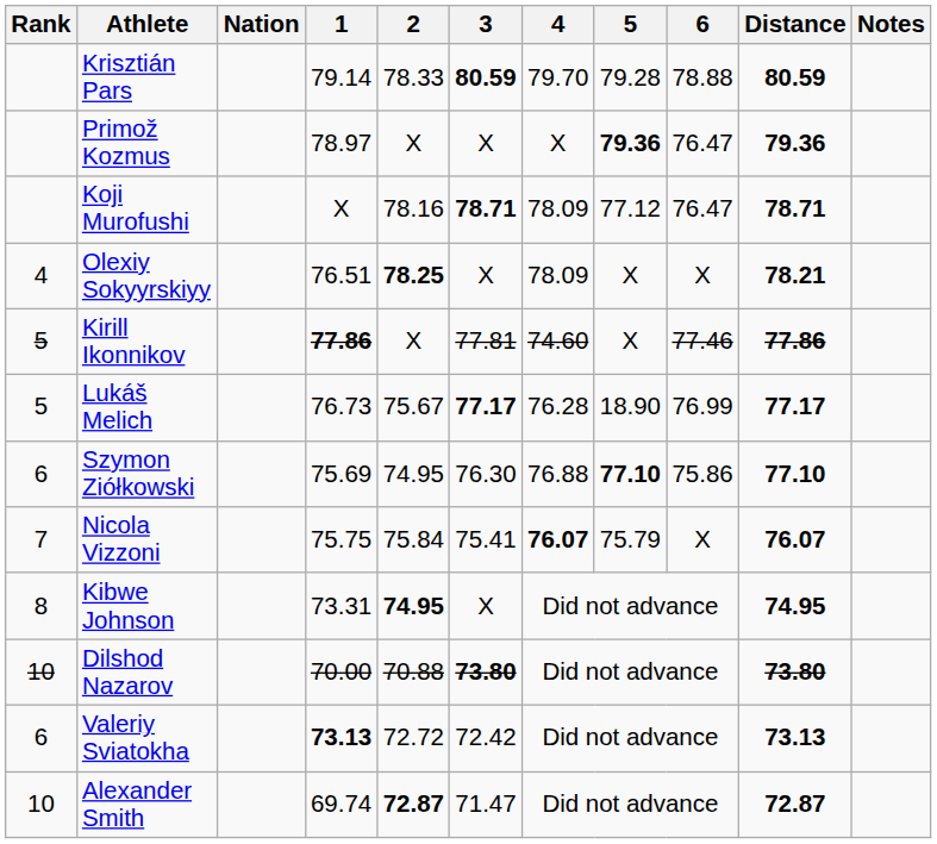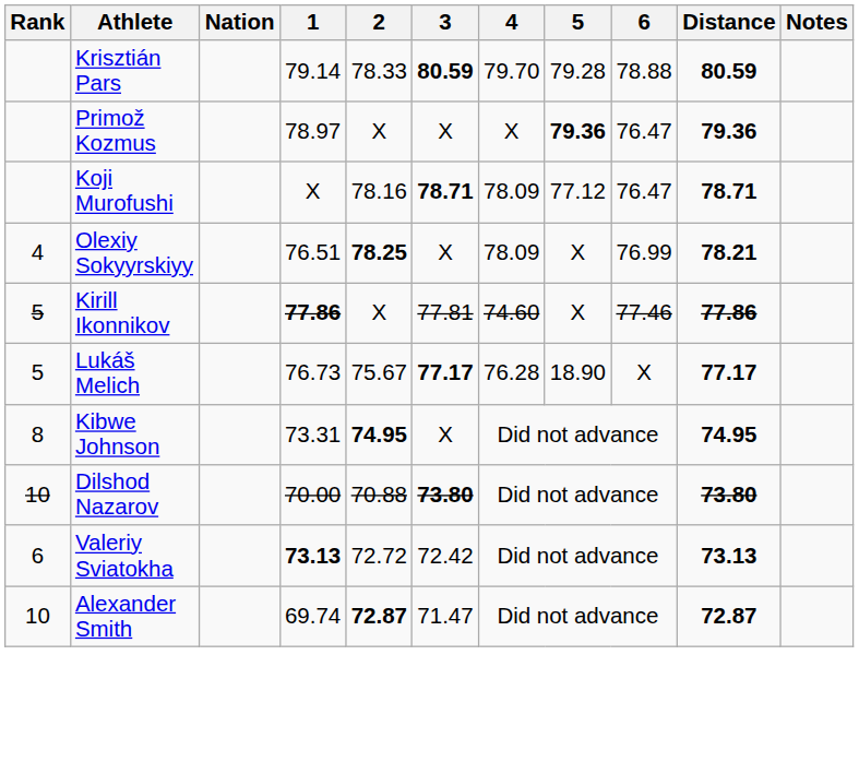 <table class="sortable wikitable" style="text-align:center">
 <tr>
 <th>Rank</th>
 <th>Athlete</th>
 <th>Nation</th>
 <th>1</th>
 <th>2</th>
 <th>3</th>
 <th>4</th>
 <th>5</th>
 <th>6</th>
 <th>Distance</th>
 <th>Notes</th>
 </tr>
 <tr>
 <td></td>
 <td align="left"><a href='#'>Krisztián Pars</a></td>
 <td align="left"></td>
 <td>79.14</td>
 <td>78.33</td>
 <td><strong>80.59</strong></td>
 <td>79.70</td>
 <td>79.28</td>
 <td>78.88</td>
 <td><strong>80.59</strong></td>
 <td></td>
 </tr>
 <tr>
 <td></td>
 <td align="left"><a href='#'>Primož Kozmus</a></td>
 <td align="left"></td>
 <td>78.97</td>
 <td data-sort-value=1.00>X</td>
 <td data-sort-value=1.00>X</td>
 <td data-sort-value=1.00>X</td>
 <td><strong>79.36</strong></td>
 <td>76.47</td>
 <td><strong>79.36</strong></td>
 <td></td>
 </tr>
 <tr>
 <td></td>
 <td align="left"><a href='#'>Koji Murofushi</a></td>
 <td align="left"></td>
 <td data-sort-value=1.00>X</td>
 <td>78.16</td>
 <td><strong>78.71</strong></td>
 <td>78.09</td>
 <td>77.12</td>
 <td>76.47</td>
 <td><strong>78.71</strong></td>
 <td></td>
 </tr>
 <tr>
 <td>4</td>
 <td align="left"><a href='#'>Olexiy Sokyyrskiyy</a></td>
 <td align="left"></td>
 <td>76.51</td>
 <td><strong>78.25</strong></td>
 <td data-sort-value=1.00>X</td>
 <td>78.09</td>
 <td data-sort-value=1.00>X</td>
-<td data-sort-value=1.00>X</td>
+<td>76.99</td>
 <td><strong>78.21</strong></td>
 <td></td>
 </tr>
 <tr>
 <td><s>5</s></td>
 <td align="left"><a href='#'>Kirill Ikonnikov</a></td>
 <td align="left"></td>
 <td><s><strong>77.86</strong></s></td>
 <td data-sort-value=1.00>X</td>
 <td><s>77.81</s></td>
 <td><s>74.60</s></td>
 <td data-sort-value=1.00>X</td>
 <td><s>77.46</s></td>
 <td><s><strong>77.86</strong></s></td>
 <td></td>
 </tr>
 <tr>
 <td>5</td>
 <td align="left"><a href='#'>Lukáš Melich</a></td>
 <td align="left"></td>
 <td>76.73</td>
 <td>75.67</td>
 <td><strong>77.17</strong></td>
 <td>76.28</td>
 <td>18.90</td>
-<td>76.99</td>
+<td data-sort-value=1.00>X</td>
 <td><strong>77.17</strong></td>
-<td></td>
-</tr>
-<tr>
-<td>6</td>
-<td align="left"><a href='#'>Szymon Ziółkowski</a></td>
-<td align="left"></td>
-<td>75.69</td>
-<td>74.95</td>
-<td>76.30</td>
-<td>76.88</td>
-<td><strong>77.10</strong></td>
-<td>75.86</td>
-<td><strong>77.10</strong></td>
-<td></td>
-</tr>
-<tr>
-<td>7</td>
-<td align="left"><a href='#'>Nicola Vizzoni</a></td>
-<td align="left"></td>
-<td>75.75</td>
-<td>75.84</td>
-<td>75.41</td>
-<td><strong>76.07</strong></td>
-<td>75.79</td>
-<td data-sort-value=1.00>X</td>
-<td><strong>76.07</strong></td>
 <td></td>
 </tr>
 <tr>
 <td>8</td>
 <td align="left"><a href='#'>Kibwe Johnson</a></td>
 <td align="left"></td>
 <td>73.31</td>
 <td><strong>74.95</strong></td>
 <td data-sort-value=1.00>X</td>
 <td colspan=3 data-sort-value=0.00>Did not advance</td>
 <td><strong>74.95</strong></td>
 <td></td>
 </tr>
 <tr>
 <td><s>10</s></td>
 <td align="left"><a href='#'>Dilshod Nazarov</a></td>
 <td align="left"></td>
 <td><s>70.00</s></td>
 <td><s>70.88</s></td>
 <td><s><strong>73.80</strong></s></td>
 <td colspan=3 data-sort-value=0.00>Did not advance</td>
 <td><s><strong>73.80</strong></s></td>
 <td></td>
 </tr>
 <tr>
 <td>6</td>
 <td align="left"><a href='#'>Valeriy Sviatokha</a></td>
 <td align="left"></td>
 <td><strong>73.13</strong></td>
 <td>72.72</td>
 <td>72.42</td>
 <td colspan=3 data-sort-value=0.00>Did not advance</td>
 <td><strong>73.13</strong></td>
 <td></td>
 </tr>
 <tr>
 <td>10</td>
 <td align="left"><a href='#'>Alexander Smith</a></td>
 <td align="left"></td>
 <td>69.74</td>
 <td><strong>72.87</strong></td>
 <td>71.47</td>
 <td colspan=3 data-sort-value=0.00>Did not advance</td>
 <td><strong>72.87</strong></td>
 <td></td>
 </tr>
 </table>
